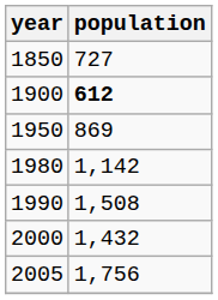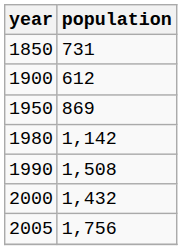 <table class="wikitable">
 <tr>
 <th>year</th>
 <th>population</th>
 </tr>
 <tr>
 <td>1850</td>
-<td>727</td>
+<td>731</td>
 </tr>
 <tr>
 <td>1900</td>
-<td><strong>612</strong></td>
+<td>612</td>
 </tr>
 <tr>
 <td>1950</td>
 <td>869</td>
 </tr>
 <tr>
 <td>1980</td>
 <td>1,142</td>
 </tr>
 <tr>
 <td>1990</td>
 <td>1,508</td>
 </tr>
 <tr>
 <td>2000</td>
 <td>1,432</td>
 </tr>
 <tr>
 <td>2005</td>
 <td>1,756</td>
 </tr>
 <tr>
 </tr>
 </table>
